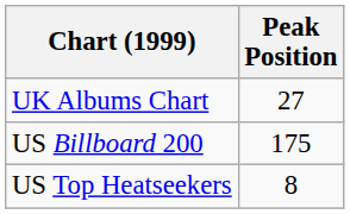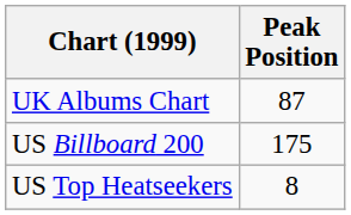 <table class="wikitable">
 <tr>
 <th scope="col" style="text-align:center;">Chart (1999)</th>
 <th scope="col" style="text-align:center;">Peak<br>Position</th>
 </tr>
 <tr>
 <td scope="row" align="left"><a href='#'>UK Albums Chart</a></td>
-<td style="text-align:center;">27</td>
+<td style="text-align:center;">87</td>
 </tr>
 <tr>
 <td scope="row" align="left">US <a href='#'><em>Billboard</em> 200</a></td>
 <td style="text-align:center;">175</td>
 </tr>
 <tr>
 <td scope="row" align="left">US <a href='#'>Top Heatseekers</a></td>
 <td style="text-align:center;">8</td>
 </tr>
 </table>
